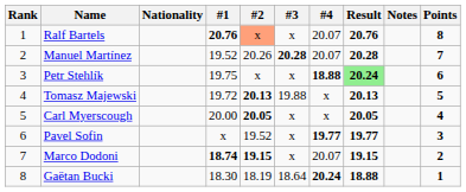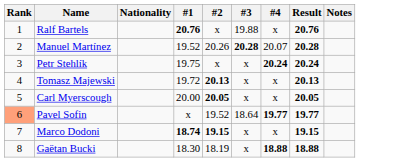 <table class="wikitable sortable" style="text-align:center">
 <tr>
 <th>Rank</th>
 <th>Name</th>
 <th>Nationality</th>
 <th>#1</th>
 <th>#2</th>
 <th>#3</th>
 <th>#4</th>
 <th>Result</th>
 <th>Notes</th>
-<th>Points</th>
 </tr>
 <tr>
 <td>1</td>
 <td align=left><a href='#'>Ralf Bartels</a></td>
 <td align=left></td>
 <td><strong>20.76</strong></td>
-<td style="background: lightsalmon;">x</td>
 <td>x</td>
-<td>20.07</td>
+<td>19.88</td>
+<td>x</td>
 <td><strong>20.76</strong></td>
 <td></td>
-<td><strong>8</strong></td>
 </tr>
 <tr>
 <td>2</td>
 <td align=left><a href='#'>Manuel Martínez</a></td>
 <td align=left></td>
 <td>19.52</td>
 <td>20.26</td>
 <td><strong>20.28</strong></td>
 <td>20.07</td>
 <td><strong>20.28</strong></td>
 <td></td>
-<td><strong>7</strong></td>
 </tr>
 <tr>
 <td>3</td>
 <td align=left><a href='#'>Petr Stehlík</a></td>
 <td align=left></td>
 <td>19.75</td>
 <td>x</td>
 <td>x</td>
-<td><strong>18.88</strong></td>
-<td style="background: lightgreen;"><strong>20.24</strong></td>
+<td><strong>20.24</strong></td>
+<td><strong>20.24</strong></td>
 <td></td>
-<td><strong>6</strong></td>
 </tr>
 <tr>
 <td>4</td>
 <td align=left><a href='#'>Tomasz Majewski</a></td>
 <td align=left></td>
 <td>19.72</td>
 <td><strong>20.13</strong></td>
-<td>19.88</td>
+<td>x</td>
 <td>x</td>
 <td><strong>20.13</strong></td>
 <td></td>
-<td><strong>5</strong></td>
 </tr>
 <tr>
 <td>5</td>
 <td align=left><a href='#'>Carl Myerscough</a></td>
 <td align=left></td>
 <td>20.00</td>
 <td><strong>20.05</strong></td>
 <td>x</td>
 <td>x</td>
 <td><strong>20.05</strong></td>
 <td></td>
-<td><strong>4</strong></td>
 </tr>
 <tr>
-<td>6</td>
+<td style="background: lightsalmon;">6</td>
 <td align=left><a href='#'>Pavel Sofin</a></td>
 <td align=left></td>
 <td>x</td>
 <td>19.52</td>
-<td>x</td>
+<td>18.64</td>
 <td><strong>19.77</strong></td>
 <td><strong>19.77</strong></td>
 <td></td>
-<td><strong>3</strong></td>
 </tr>
 <tr>
 <td>7</td>
 <td align=left><a href='#'>Marco Dodoni</a></td>
 <td align=left></td>
 <td><strong>18.74</strong></td>
 <td><strong>19.15</strong></td>
 <td>x</td>
-<td>20.07</td>
+<td>x</td>
 <td><strong>19.15</strong></td>
 <td></td>
-<td><strong>2</strong></td>
 </tr>
 <tr>
 <td>8</td>
 <td align=left><a href='#'>Gaëtan Bucki</a></td>
 <td align=left></td>
 <td>18.30</td>
 <td>18.19</td>
-<td>18.64</td>
-<td><strong>20.24</strong></td>
+<td>x</td>
+<td><strong>18.88</strong></td>
 <td><strong>18.88</strong></td>
 <td></td>
-<td><strong>1</strong></td>
 </tr>
 </table>
